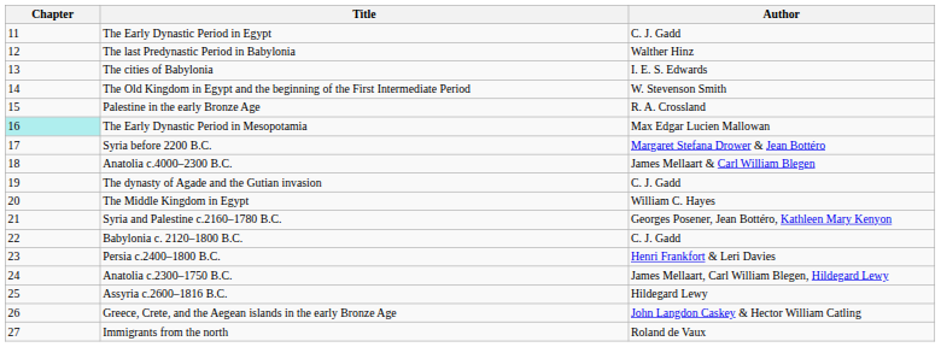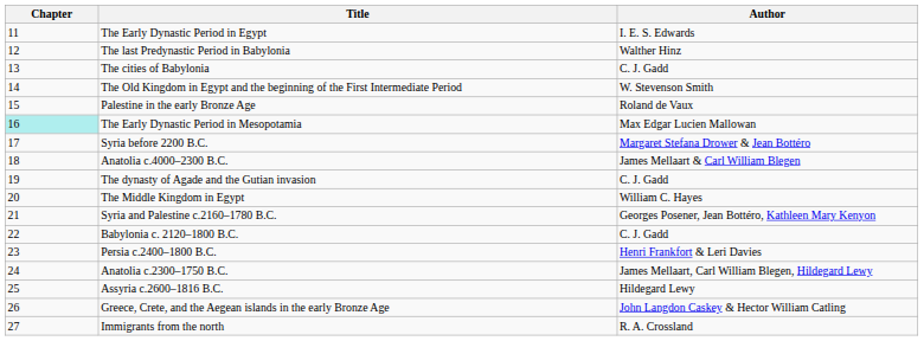 <table class="wikitable sortable mw-collapsible mw-collapsed" width="100%">
 <tr>
 <th width="10">Chapter</th>
 <th width="350">Title</th>
 <th width="200">Author</th>
 </tr>
 <tr>
 <td>11</td>
 <td>The Early Dynastic Period in Egypt</td>
-<td>C. J. Gadd</td>
+<td>I. E. S. Edwards</td>
 </tr>
 <tr>
 <td>12</td>
 <td>The last Predynastic Period in Babylonia</td>
 <td>Walther Hinz</td>
 </tr>
 <tr>
 <td>13</td>
 <td>The cities of Babylonia</td>
-<td>I. E. S. Edwards</td>
+<td>C. J. Gadd</td>
 </tr>
 <tr>
 <td>14</td>
 <td>The Old Kingdom in Egypt and the beginning of the First Intermediate Period</td>
 <td>W. Stevenson Smith</td>
 </tr>
 <tr>
 <td>15</td>
 <td>Palestine in the early Bronze Age</td>
-<td>R. A. Crossland</td>
+<td>Roland de Vaux</td>
 </tr>
 <tr>
 <td style="background: paleturquoise;">16</td>
 <td>The Early Dynastic Period in Mesopotamia</td>
 <td>Max Edgar Lucien Mallowan</td>
 </tr>
 <tr>
 <td>17</td>
 <td>Syria before 2200 B.C.</td>
 <td><a href='#'>Margaret Stefana Drower</a> & <a href='#'>Jean Bottéro</a></td>
 </tr>
 <tr>
 <td>18</td>
 <td>Anatolia c.4000–2300 B.C.</td>
 <td>James Mellaart & <a href='#'>Carl William Blegen</a></td>
 </tr>
 <tr>
 <td>19</td>
 <td>The dynasty of Agade and the Gutian invasion</td>
 <td>C. J. Gadd</td>
 </tr>
 <tr>
 <td>20</td>
 <td>The Middle Kingdom in Egypt</td>
 <td>William C. Hayes</td>
 </tr>
 <tr>
 <td>21</td>
 <td>Syria and Palestine c.2160–1780 B.C.</td>
 <td>Georges Posener, Jean Bottéro, <a href='#'>Kathleen Mary Kenyon</a></td>
 </tr>
 <tr>
 <td>22</td>
 <td>Babylonia c. 2120–1800 B.C.</td>
 <td>C. J. Gadd</td>
 </tr>
 <tr>
 <td>23</td>
 <td>Persia c.2400–1800 B.C.</td>
 <td><a href='#'>Henri Frankfort</a> & Leri Davies</td>
 </tr>
 <tr>
 <td>24</td>
 <td>Anatolia c.2300–1750 B.C.</td>
 <td>James Mellaart, Carl William Blegen, <a href='#'>Hildegard Lewy</a></td>
 </tr>
 <tr>
 <td>25</td>
 <td>Assyria c.2600–1816 B.C.</td>
 <td>Hildegard Lewy</td>
 </tr>
 <tr>
 <td>26</td>
 <td>Greece, Crete, and the Aegean islands in the early Bronze Age</td>
 <td><a href='#'>John Langdon Caskey</a> & Hector William Catling</td>
 </tr>
 <tr>
 <td>27</td>
 <td>Immigrants from the north</td>
-<td>Roland de Vaux</td>
+<td>R. A. Crossland</td>
 </tr>
 </table>
